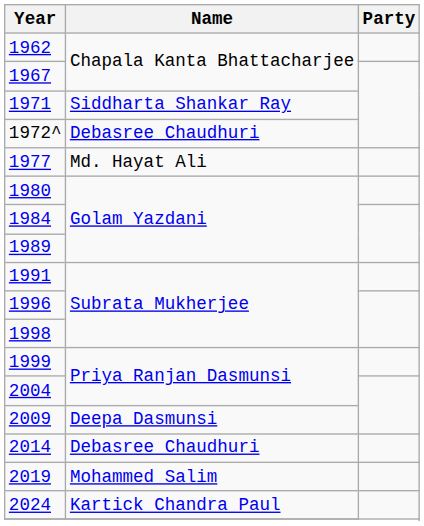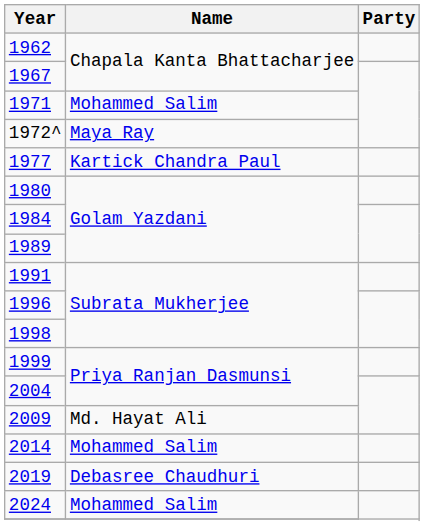 <table class="wikitable sortable">
 <tr>
 <th>Year</th>
 <th>Name</th>
 <th colspan="2">Party</th>
 </tr>
 <tr>
 <td><a href='#'>1962</a></td>
 <td rowspan="2">Chapala Kanta Bhattacharjee</td>
 <td></td>
 </tr>
 <tr>
 <td><a href='#'>1967</a></td>
 </tr>
 <tr>
 <td><a href='#'>1971</a></td>
-<td><a href='#'>Siddharta Shankar Ray</a></td>
+<td><a href='#'>Mohammed Salim</a></td>
 </tr>
 <tr>
 <td>1972^</td>
-<td><a href='#'>Debasree Chaudhuri</a></td>
+<td><a href='#'>Maya Ray</a></td>
 </tr>
 <tr>
 <td><a href='#'>1977</a></td>
-<td>Md. Hayat Ali</td>
+<td><a href='#'>Kartick Chandra Paul</a></td>
 <td></td>
 </tr>
 <tr>
 <td><a href='#'>1980</a></td>
 <td rowspan="3"><a href='#'>Golam Yazdani</a></td>
 <td></td>
 </tr>
 <tr>
 <td><a href='#'>1984</a></td>
 </tr>
 <tr>
 <td><a href='#'>1989</a></td>
 </tr>
 <tr>
 <td><a href='#'>1991</a></td>
 <td rowspan="3"><a href='#'>Subrata Mukherjee</a></td>
 <td></td>
 </tr>
 <tr>
 <td><a href='#'>1996</a></td>
 </tr>
 <tr>
 <td><a href='#'>1998</a></td>
 </tr>
 <tr>
 <td><a href='#'>1999</a></td>
 <td rowspan="2"><a href='#'>Priya Ranjan Dasmunsi</a></td>
 <td></td>
 </tr>
 <tr>
 <td><a href='#'>2004</a></td>
 </tr>
 <tr>
 <td><a href='#'>2009</a></td>
-<td><a href='#'>Deepa Dasmunsi</a></td>
+<td>Md. Hayat Ali</td>
 </tr>
 <tr>
 <td><a href='#'>2014</a></td>
+<td><a href='#'>Mohammed Salim</a></td>
+<td></td>
+</tr>
+<tr>
+<td><a href='#'>2019</a></td>
 <td><a href='#'>Debasree Chaudhuri</a></td>
 <td></td>
 </tr>
 <tr>
-<td><a href='#'>2019</a></td>
+<td><a href='#'>2024</a></td>
 <td><a href='#'>Mohammed Salim</a></td>
-<td></td>
-</tr>
-<tr>
-<td><a href='#'>2024</a></td>
-<td><a href='#'>Kartick Chandra Paul</a></td>
 </tr>
 <tr>
 </tr>
 </table>
